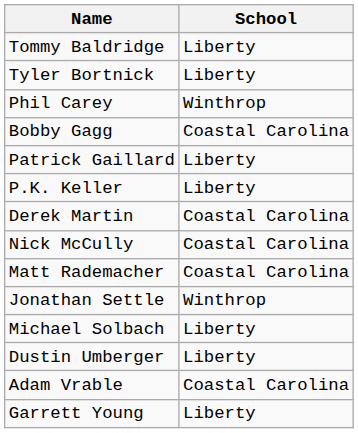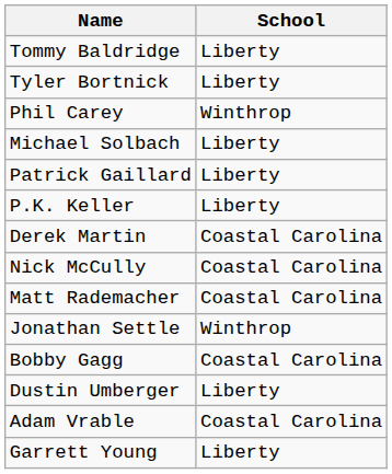 <table class=wikitable>
 <tr>
 <th>Name</th>
 <th>School</th>
 </tr>
 <tr>
 <td>Tommy Baldridge</td>
 <td>Liberty</td>
 </tr>
 <tr>
 <td>Tyler Bortnick</td>
 <td>Liberty</td>
 </tr>
 <tr>
 <td>Phil Carey</td>
 <td>Winthrop</td>
 </tr>
 <tr>
-<td>Bobby Gagg</td>
-<td>Coastal Carolina</td>
+<td>Michael Solbach</td>
+<td>Liberty</td>
 </tr>
 <tr>
 <td>Patrick Gaillard</td>
 <td>Liberty</td>
 </tr>
 <tr>
 <td>P.K. Keller</td>
 <td>Liberty</td>
 </tr>
 <tr>
 <td>Derek Martin</td>
 <td>Coastal Carolina</td>
 </tr>
 <tr>
 <td>Nick McCully</td>
 <td>Coastal Carolina</td>
 </tr>
 <tr>
 <td>Matt Rademacher</td>
 <td>Coastal Carolina</td>
 </tr>
 <tr>
 <td>Jonathan Settle</td>
 <td>Winthrop</td>
 </tr>
 <tr>
-<td>Michael Solbach</td>
-<td>Liberty</td>
+<td>Bobby Gagg</td>
+<td>Coastal Carolina</td>
 </tr>
 <tr>
 <td>Dustin Umberger</td>
 <td>Liberty</td>
 </tr>
 <tr>
 <td>Adam Vrable</td>
 <td>Coastal Carolina</td>
 </tr>
 <tr>
 <td>Garrett Young</td>
 <td>Liberty</td>
 </tr>
 </table>
